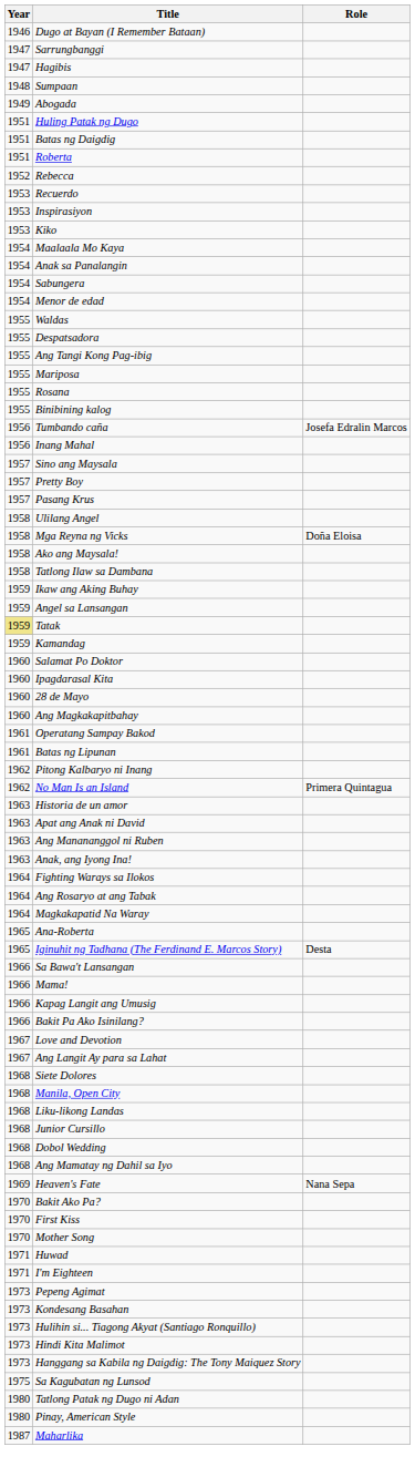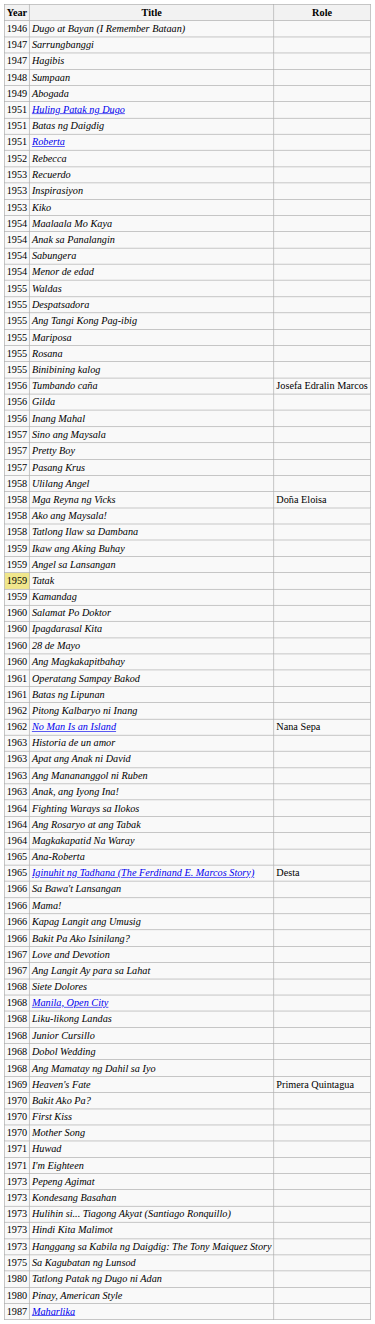 <table class="wikitable" style="text-align:left">
 <tr>
 <th>Year</th>
 <th>Title</th>
 <th>Role</th>
 </tr>
 <tr>
 <td>1946</td>
 <td><em>Dugo at Bayan (I Remember Bataan)</em></td>
 <td></td>
 </tr>
 <tr>
 <td>1947</td>
 <td><em>Sarrungbanggi</em></td>
 <td></td>
 </tr>
 <tr>
 <td>1947</td>
 <td><em>Hagibis</em></td>
 <td></td>
 </tr>
 <tr>
 <td>1948</td>
 <td><em>Sumpaan</em></td>
 <td></td>
 </tr>
 <tr>
 <td>1949</td>
 <td><em>Abogada</em></td>
 <td></td>
 </tr>
 <tr>
 <td>1951</td>
 <td><em><a href='#'>Huling Patak ng Dugo</a></em></td>
 <td></td>
 </tr>
 <tr>
 <td>1951</td>
 <td><em>Batas ng Daigdig</em></td>
 <td></td>
 </tr>
 <tr>
 <td>1951</td>
 <td><em><a href='#'>Roberta</a></em></td>
 <td></td>
 </tr>
 <tr>
 <td>1952</td>
 <td><em>Rebecca</em></td>
 <td></td>
 </tr>
 <tr>
 <td>1953</td>
 <td><em>Recuerdo</em></td>
 <td></td>
 </tr>
 <tr>
 <td>1953</td>
 <td><em>Inspirasiyon</em></td>
 <td></td>
 </tr>
 <tr>
 <td>1953</td>
 <td><em>Kiko</em></td>
 <td></td>
 </tr>
 <tr>
 <td>1954</td>
 <td><em>Maalaala Mo Kaya</em></td>
 <td></td>
 </tr>
 <tr>
 <td>1954</td>
 <td><em>Anak sa Panalangin</em></td>
 <td></td>
 </tr>
 <tr>
 <td>1954</td>
 <td><em>Sabungera</em></td>
 <td></td>
 </tr>
 <tr>
 <td>1954</td>
 <td><em>Menor de edad</em></td>
 <td></td>
 </tr>
 <tr>
 <td>1955</td>
 <td><em>Waldas</em></td>
 <td></td>
 </tr>
 <tr>
 <td>1955</td>
 <td><em>Despatsadora</em></td>
 <td></td>
 </tr>
 <tr>
 <td>1955</td>
 <td><em>Ang Tangi Kong Pag-ibig</em></td>
 <td></td>
 </tr>
 <tr>
 <td>1955</td>
 <td><em>Mariposa</em></td>
 <td></td>
 </tr>
 <tr>
 <td>1955</td>
 <td><em>Rosana</em></td>
 <td></td>
 </tr>
 <tr>
 <td>1955</td>
 <td><em>Binibining kalog</em></td>
 <td></td>
 </tr>
 <tr>
 <td>1956</td>
 <td><em>Tumbando caña</em></td>
 <td>Josefa Edralin Marcos</td>
 </tr>
 <tr>
 <td>1956</td>
+<td><em>Gilda</em></td>
+<td></td>
+</tr>
+<tr>
+<td>1956</td>
 <td><em>Inang Mahal</em></td>
 <td></td>
 </tr>
 <tr>
 <td>1957</td>
 <td><em>Sino ang Maysala</em></td>
 <td></td>
 </tr>
 <tr>
 <td>1957</td>
 <td><em>Pretty Boy</em></td>
 <td></td>
 </tr>
 <tr>
 <td>1957</td>
 <td><em>Pasang Krus</em></td>
 <td></td>
 </tr>
 <tr>
 <td>1958</td>
 <td><em>Ulilang Angel</em></td>
 <td></td>
 </tr>
 <tr>
 <td>1958</td>
 <td><em>Mga Reyna ng Vicks</em></td>
 <td>Doña Eloisa</td>
 </tr>
 <tr>
 <td>1958</td>
 <td><em>Ako ang Maysala!</em></td>
 <td></td>
 </tr>
 <tr>
 <td>1958</td>
 <td><em>Tatlong Ilaw sa Dambana</em></td>
 <td></td>
 </tr>
 <tr>
 <td>1959</td>
 <td><em>Ikaw ang Aking Buhay</em></td>
 <td></td>
 </tr>
 <tr>
 <td>1959</td>
 <td><em>Angel sa Lansangan</em></td>
 <td></td>
 </tr>
 <tr>
 <td style="background: khaki;">1959</td>
 <td><em>Tatak</em></td>
 <td></td>
 </tr>
 <tr>
 <td>1959</td>
 <td><em>Kamandag</em></td>
 <td></td>
 </tr>
 <tr>
 <td>1960</td>
 <td><em>Salamat Po Doktor</em></td>
 <td></td>
 </tr>
 <tr>
 <td>1960</td>
 <td><em>Ipagdarasal Kita</em></td>
 <td></td>
 </tr>
 <tr>
 <td>1960</td>
 <td><em>28 de Mayo</em></td>
 <td></td>
 </tr>
 <tr>
 <td>1960</td>
 <td><em>Ang Magkakapitbahay</em></td>
 <td></td>
 </tr>
 <tr>
 <td>1961</td>
 <td><em>Operatang Sampay Bakod</em></td>
 <td></td>
 </tr>
 <tr>
 <td>1961</td>
 <td><em>Batas ng Lipunan</em></td>
 <td></td>
 </tr>
 <tr>
 <td>1962</td>
 <td><em>Pitong Kalbaryo ni Inang</em></td>
 <td></td>
 </tr>
 <tr>
 <td>1962</td>
 <td><em><a href='#'>No Man Is an Island</a></em></td>
-<td>Primera Quintagua </td>
+<td>Nana Sepa</td>
 </tr>
 <tr>
 <td>1963</td>
 <td><em>Historia de un amor</em></td>
 <td></td>
 </tr>
 <tr>
 <td>1963</td>
 <td><em>Apat ang Anak ni David</em></td>
 <td></td>
 </tr>
 <tr>
 <td>1963</td>
 <td><em>Ang Manananggol ni Ruben</em></td>
 <td></td>
 </tr>
 <tr>
 <td>1963</td>
 <td><em>Anak, ang Iyong Ina!</em></td>
 <td></td>
 </tr>
 <tr>
 <td>1964</td>
 <td><em>Fighting Warays sa Ilokos</em></td>
 <td></td>
 </tr>
 <tr>
 <td>1964</td>
 <td><em>Ang Rosaryo at ang Tabak</em></td>
 <td></td>
 </tr>
 <tr>
 <td>1964</td>
 <td><em>Magkakapatid Na Waray</em></td>
 <td></td>
 </tr>
 <tr>
 <td>1965</td>
 <td><em>Ana-Roberta</em></td>
 <td></td>
 </tr>
 <tr>
 <td>1965</td>
 <td><em><a href='#'>Iginuhit ng Tadhana (The Ferdinand E. Marcos Story)</a></em></td>
 <td>Desta</td>
 </tr>
 <tr>
 <td>1966</td>
 <td><em>Sa Bawa't Lansangan</em></td>
 <td></td>
 </tr>
 <tr>
 <td>1966</td>
 <td><em>Mama!</em></td>
 <td></td>
 </tr>
 <tr>
 <td>1966</td>
 <td><em>Kapag Langit ang Umusig</em></td>
 <td></td>
 </tr>
 <tr>
 <td>1966</td>
 <td><em>Bakit Pa Ako Isinilang?</em></td>
 <td></td>
 </tr>
 <tr>
 <td>1967</td>
 <td><em>Love and Devotion</em></td>
 <td></td>
 </tr>
 <tr>
 <td>1967</td>
 <td><em>Ang Langit Ay para sa Lahat</em></td>
 <td></td>
 </tr>
 <tr>
 <td>1968</td>
 <td><em>Siete Dolores</em></td>
 <td></td>
 </tr>
 <tr>
 <td>1968</td>
 <td><em><a href='#'>Manila, Open City</a></em></td>
 <td></td>
 </tr>
 <tr>
 <td>1968</td>
 <td><em>Liku-likong Landas</em></td>
 <td></td>
 </tr>
 <tr>
 <td>1968</td>
 <td><em>Junior Cursillo</em></td>
 <td></td>
 </tr>
 <tr>
 <td>1968</td>
 <td><em>Dobol Wedding</em></td>
 <td></td>
 </tr>
 <tr>
 <td>1968</td>
 <td><em>Ang Mamatay ng Dahil sa Iyo</em></td>
 <td></td>
 </tr>
 <tr>
 <td>1969</td>
 <td><em>Heaven's Fate</em></td>
-<td>Nana Sepa</td>
+<td>Primera Quintagua </td>
 </tr>
 <tr>
 <td>1970</td>
 <td><em>Bakit Ako Pa?</em></td>
 <td></td>
 </tr>
 <tr>
 <td>1970</td>
 <td><em>First Kiss</em></td>
 <td></td>
 </tr>
 <tr>
 <td>1970</td>
 <td><em>Mother Song</em></td>
 <td></td>
 </tr>
 <tr>
 <td>1971</td>
 <td><em>Huwad</em></td>
 <td></td>
 </tr>
 <tr>
 <td>1971</td>
 <td><em>I'm Eighteen</em></td>
 <td></td>
 </tr>
 <tr>
 <td>1973</td>
 <td><em>Pepeng Agimat</em></td>
 <td></td>
 </tr>
 <tr>
 <td>1973</td>
 <td><em>Kondesang Basahan</em></td>
 <td></td>
 </tr>
 <tr>
 <td>1973</td>
 <td><em>Hulihin si... Tiagong Akyat (Santiago Ronquillo)</em></td>
 <td></td>
 </tr>
 <tr>
 <td>1973</td>
 <td><em>Hindi Kita Malimot</em></td>
 <td></td>
 </tr>
 <tr>
 <td>1973</td>
 <td><em>Hanggang sa Kabila ng Daigdig: The Tony Maiquez Story</em></td>
 <td></td>
 </tr>
 <tr>
 <td>1975</td>
 <td><em>Sa Kagubatan ng Lunsod</em></td>
 <td></td>
 </tr>
 <tr>
 <td>1980</td>
 <td><em>Tatlong Patak ng Dugo ni Adan</em></td>
 <td></td>
 </tr>
 <tr>
 <td>1980</td>
 <td><em>Pinay, American Style</em></td>
 <td></td>
 </tr>
 <tr>
 <td>1987</td>
 <td><em><a href='#'>Maharlika</a></em></td>
 <td></td>
 </tr>
 </table>
